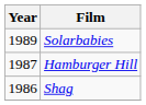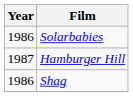 <table class="wikitable" style="font-size: 95%;">
 <tr>
 <th>Year</th>
 <th>Film</th>
 </tr>
 <tr>
-<td>1989</td>
+<td>1986</td>
 <td><em><a href='#'>Solarbabies</a></em></td>
 </tr>
 <tr>
 <td>1987</td>
 <td><em><a href='#'>Hamburger Hill</a></em></td>
 </tr>
 <tr>
 <td>1986</td>
 <td><em><a href='#'>Shag</a></em></td>
 </tr>
 <tr>
 </tr>
 </table>
